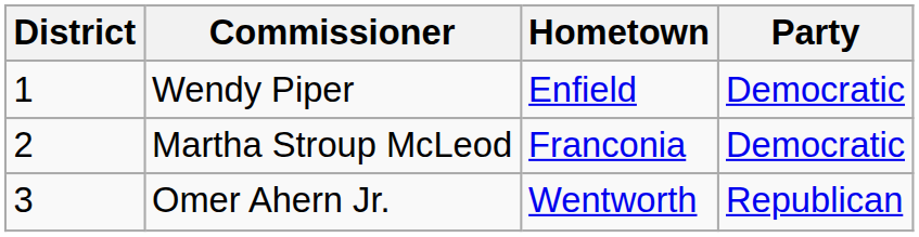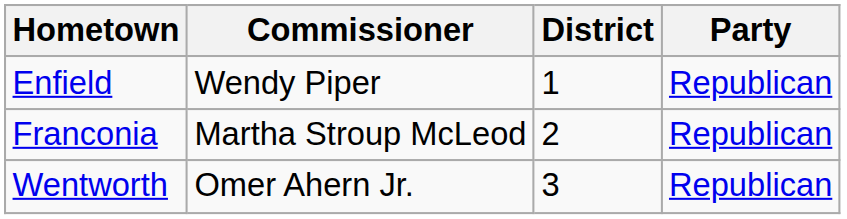 <table class=wikitable>
 <tr valign=bottom>
+<th>Hometown</th>
+<th>Commissioner</th>
 <th>District</th>
-<th>Commissioner</th>
-<th>Hometown</th>
 <th>Party</th>
 </tr>
 <tr>
+<td><a href='#'>Enfield</a></td>
+<td>Wendy Piper</td>
 <td>1</td>
-<td>Wendy Piper</td>
-<td><a href='#'>Enfield</a></td>
-<td><a href='#'>Democratic</a></td>
+<td><a href='#'>Republican</a></td>
 </tr>
 <tr>
+<td><a href='#'>Franconia</a></td>
+<td>Martha Stroup McLeod</td>
 <td>2</td>
-<td>Martha Stroup McLeod</td>
-<td><a href='#'>Franconia</a></td>
-<td><a href='#'>Democratic</a></td>
+<td><a href='#'>Republican</a></td>
 </tr>
 <tr>
+<td><a href='#'>Wentworth</a></td>
+<td>Omer Ahern Jr.</td>
 <td>3</td>
-<td>Omer Ahern Jr.</td>
-<td><a href='#'>Wentworth</a></td>
 <td><a href='#'>Republican</a></td>
 </tr>
 </table>
